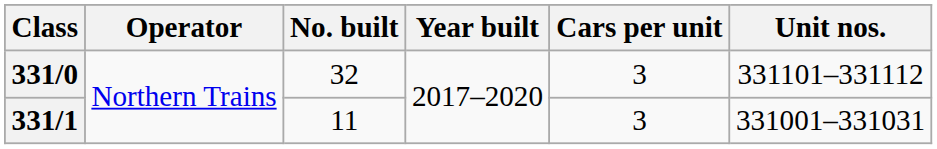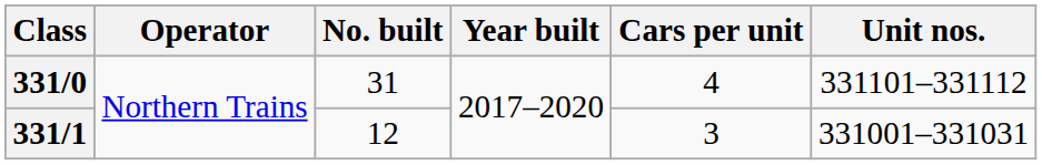 <table class="wikitable">
 <tr>
 <th>Class</th>
 <th>Operator</th>
 <th>No. built</th>
 <th>Year built</th>
 <th>Cars per unit</th>
 <th>Unit nos.</th>
 </tr>
 <tr>
 <th>331/0</th>
 <td rowspan=2><a href='#'>Northern Trains</a></td>
-<td align=center>32</td>
+<td align=center>31</td>
 <td style="text-align:center;" rowspan="2">2017–2020</td>
-<td align=center>3</td>
+<td align=center>4</td>
 <td align=center>331101–331112</td>
 </tr>
 <tr>
 <th>331/1</th>
-<td align=center>11</td>
+<td align=center>12</td>
 <td align=center>3</td>
 <td align=center>331001–331031</td>
 </tr>
 </table>
